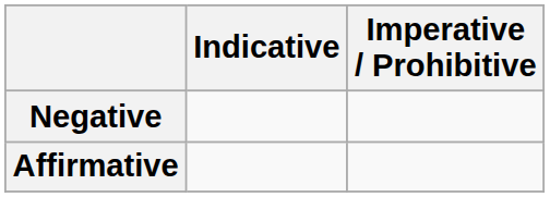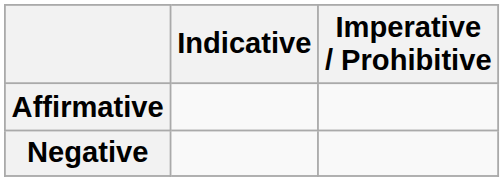 <table class="wikitable">
 <tr>
 <th></th>
 <th>Indicative</th>
 <th>Imperative<br>/ Prohibitive</th>
 </tr>
 <tr>
+<th>Affirmative</th>
+<td> </td>
+<td> </td>
+</tr>
+<tr>
 <th>Negative</th>
 <td> </td>
 <td> </td>
 </tr>
-<tr>
-<th>Affirmative</th>
-<td> </td>
-<td> </td>
-</tr>
 </table>
